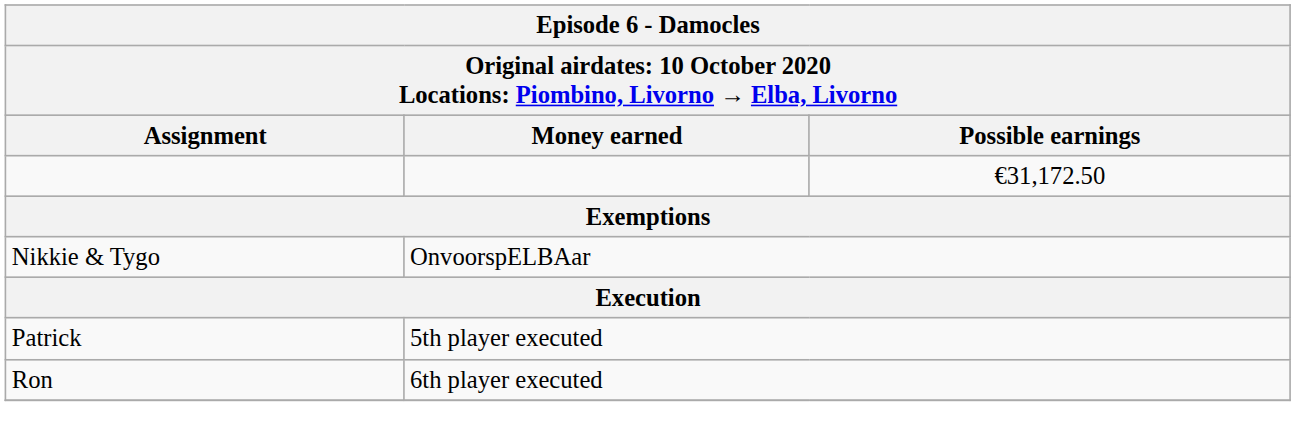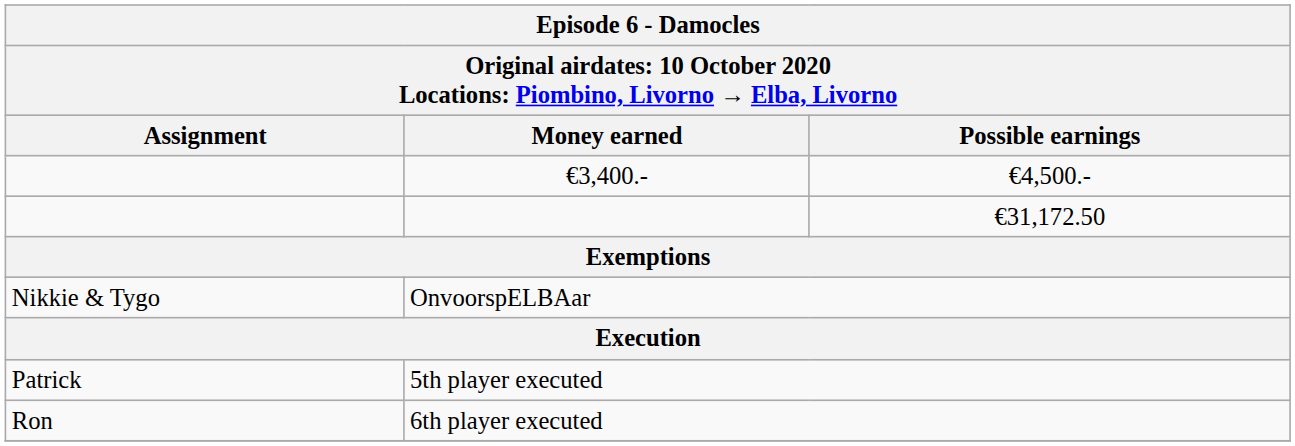 <table class="wikitable" align="right" style="font-size: 95%; margin: 10px; width:40%">
 <tr>
 <th colspan=3>Episode 6 - Damocles</th>
 </tr>
 <tr>
 <th colspan=3>Original airdates: 10 October 2020<br>Locations: <a href='#'>Piombino, Livorno</a> → <a href='#'>Elba, Livorno</a></th>
 </tr>
 <tr>
 <th>Assignment</th>
 <th>Money earned</th>
 <th>Possible earnings</th>
+</tr>
+<tr>
+<td></td>
+<td align="center">€3,400.-</td>
+<td align="center">€4,500.-</td>
 </tr>
 <tr>
 <td><strong></strong></td>
 <td align="center"><strong></strong></td>
 <td align="center">€31,172.50</td>
 </tr>
 <tr>
 <th colspan=3>Exemptions</th>
 </tr>
 <tr>
 <td>Nikkie & Tygo</td>
 <td colspan=2>OnvoorspELBAar</td>
 </tr>
 <tr>
 <th colspan=3>Execution</th>
 </tr>
 <tr>
 <td>Patrick</td>
 <td colspan=2>5th player executed</td>
 </tr>
 <tr>
 <td>Ron</td>
 <td colspan=2>6th player executed</td>
 </tr>
 <tr>
 </tr>
 </table>
